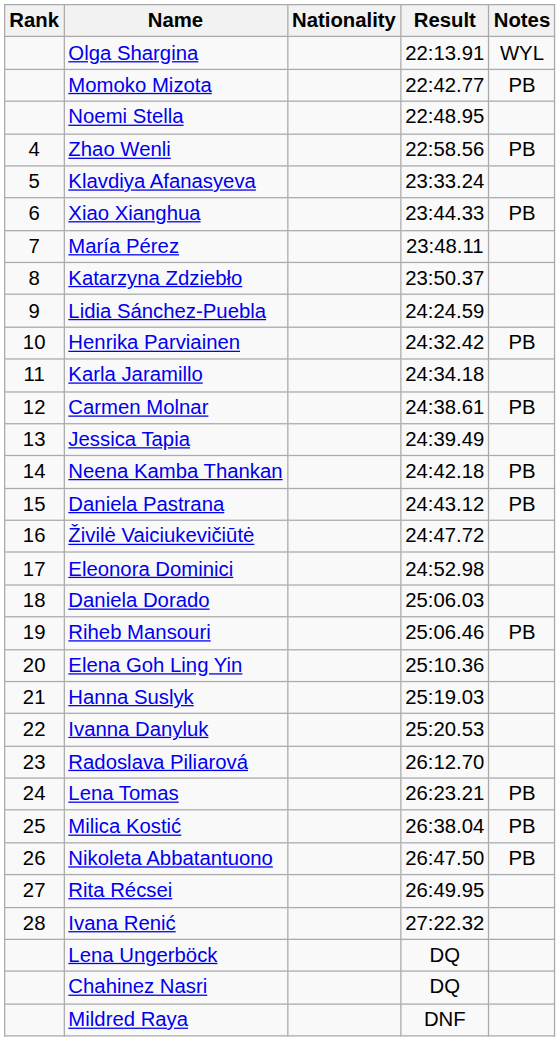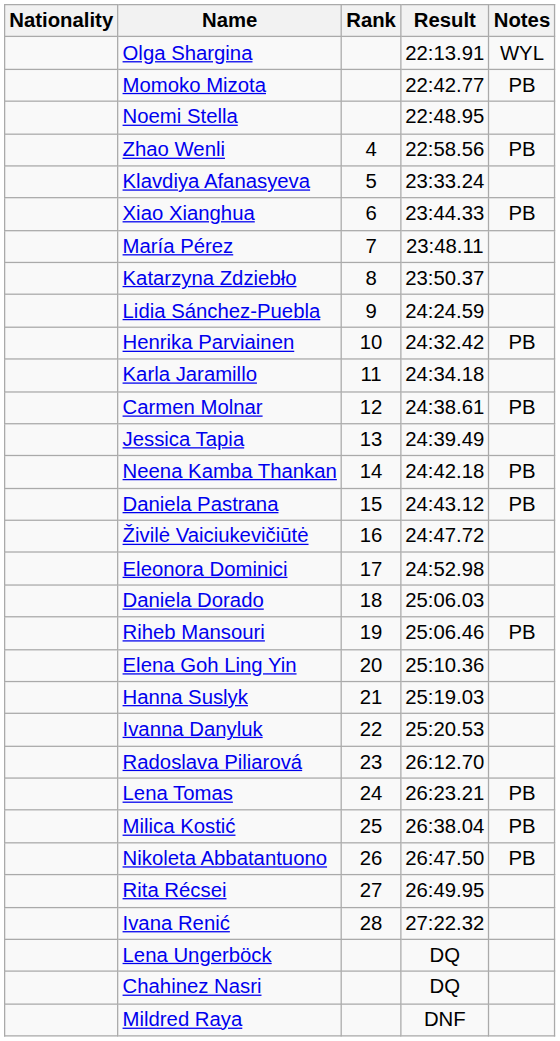 <table class="wikitable sortable" style="text-align:center">
 <tr>
+<th>Nationality</th>
+<th>Name</th>
 <th>Rank</th>
-<th>Name</th>
-<th>Nationality</th>
 <th>Result</th>
 <th>Notes</th>
 </tr>
 <tr>
+<td align=left></td>
+<td align=left><a href='#'>Olga Shargina</a></td>
 <td></td>
-<td align=left><a href='#'>Olga Shargina</a></td>
-<td align=left></td>
 <td>22:13.91</td>
 <td>WYL</td>
 </tr>
 <tr>
+<td align=left></td>
+<td align=left><a href='#'>Momoko Mizota</a></td>
 <td></td>
-<td align=left><a href='#'>Momoko Mizota</a></td>
-<td align=left></td>
 <td>22:42.77</td>
 <td>PB</td>
 </tr>
 <tr>
+<td align=left></td>
+<td align=left><a href='#'>Noemi Stella</a></td>
 <td></td>
-<td align=left><a href='#'>Noemi Stella</a></td>
-<td align=left></td>
 <td>22:48.95</td>
 <td></td>
 </tr>
 <tr>
+<td align=left></td>
+<td align=left><a href='#'>Zhao Wenli</a></td>
 <td>4</td>
-<td align=left><a href='#'>Zhao Wenli</a></td>
-<td align=left></td>
 <td>22:58.56</td>
 <td>PB</td>
 </tr>
 <tr>
+<td align=left></td>
+<td align=left><a href='#'>Klavdiya Afanasyeva</a></td>
 <td>5</td>
-<td align=left><a href='#'>Klavdiya Afanasyeva</a></td>
-<td align=left></td>
 <td>23:33.24</td>
 <td></td>
 </tr>
 <tr>
+<td align=left></td>
+<td align=left><a href='#'>Xiao Xianghua</a></td>
 <td>6</td>
-<td align=left><a href='#'>Xiao Xianghua</a></td>
-<td align=left></td>
 <td>23:44.33</td>
 <td>PB</td>
 </tr>
 <tr>
+<td align=left></td>
+<td align=left><a href='#'>María Pérez</a></td>
 <td>7</td>
-<td align=left><a href='#'>María Pérez</a></td>
-<td align=left></td>
 <td>23:48.11</td>
 <td></td>
 </tr>
 <tr>
+<td align=left></td>
+<td align=left><a href='#'>Katarzyna Zdziebło</a></td>
 <td>8</td>
-<td align=left><a href='#'>Katarzyna Zdziebło</a></td>
-<td align=left></td>
 <td>23:50.37</td>
 <td></td>
 </tr>
 <tr>
+<td align=left></td>
+<td align=left><a href='#'>Lidia Sánchez-Puebla</a></td>
 <td>9</td>
-<td align=left><a href='#'>Lidia Sánchez-Puebla</a></td>
-<td align=left></td>
 <td>24:24.59</td>
 <td></td>
 </tr>
 <tr>
+<td align=left></td>
+<td align=left><a href='#'>Henrika Parviainen</a></td>
 <td>10</td>
-<td align=left><a href='#'>Henrika Parviainen</a></td>
-<td align=left></td>
 <td>24:32.42</td>
 <td>PB</td>
 </tr>
 <tr>
+<td align=left></td>
+<td align=left><a href='#'>Karla Jaramillo</a></td>
 <td>11</td>
-<td align=left><a href='#'>Karla Jaramillo</a></td>
-<td align=left></td>
 <td>24:34.18</td>
 <td></td>
 </tr>
 <tr>
+<td align=left></td>
+<td align=left><a href='#'>Carmen Molnar</a></td>
 <td>12</td>
-<td align=left><a href='#'>Carmen Molnar</a></td>
-<td align=left></td>
 <td>24:38.61</td>
 <td>PB</td>
 </tr>
 <tr>
+<td align=left></td>
+<td align=left><a href='#'>Jessica Tapia</a></td>
 <td>13</td>
-<td align=left><a href='#'>Jessica Tapia</a></td>
-<td align=left></td>
 <td>24:39.49</td>
 <td></td>
 </tr>
 <tr>
+<td align=left></td>
+<td align=left><a href='#'>Neena Kamba Thankan</a></td>
 <td>14</td>
-<td align=left><a href='#'>Neena Kamba Thankan</a></td>
-<td align=left></td>
 <td>24:42.18</td>
 <td>PB</td>
 </tr>
 <tr>
+<td align=left></td>
+<td align=left><a href='#'>Daniela Pastrana</a></td>
 <td>15</td>
-<td align=left><a href='#'>Daniela Pastrana</a></td>
-<td align=left></td>
 <td>24:43.12</td>
 <td>PB</td>
 </tr>
 <tr>
+<td align=left></td>
+<td align=left><a href='#'>Živilė Vaiciukevičiūtė</a></td>
 <td>16</td>
-<td align=left><a href='#'>Živilė Vaiciukevičiūtė</a></td>
-<td align=left></td>
 <td>24:47.72</td>
 <td></td>
 </tr>
 <tr>
+<td align=left></td>
+<td align=left><a href='#'>Eleonora Dominici</a></td>
 <td>17</td>
-<td align=left><a href='#'>Eleonora Dominici</a></td>
-<td align=left></td>
 <td>24:52.98</td>
 <td></td>
 </tr>
 <tr>
+<td align=left></td>
+<td align=left><a href='#'>Daniela Dorado</a></td>
 <td>18</td>
-<td align=left><a href='#'>Daniela Dorado</a></td>
-<td align=left></td>
 <td>25:06.03</td>
 <td></td>
 </tr>
 <tr>
+<td align=left></td>
+<td align=left><a href='#'>Riheb Mansouri</a></td>
 <td>19</td>
-<td align=left><a href='#'>Riheb Mansouri</a></td>
-<td align=left></td>
 <td>25:06.46</td>
 <td>PB</td>
 </tr>
 <tr>
+<td align=left></td>
+<td align=left><a href='#'>Elena Goh Ling Yin</a></td>
 <td>20</td>
-<td align=left><a href='#'>Elena Goh Ling Yin</a></td>
-<td align=left></td>
 <td>25:10.36</td>
 <td></td>
 </tr>
 <tr>
+<td align=left></td>
+<td align=left><a href='#'>Hanna Suslyk</a></td>
 <td>21</td>
-<td align=left><a href='#'>Hanna Suslyk</a></td>
-<td align=left></td>
 <td>25:19.03</td>
 <td></td>
 </tr>
 <tr>
+<td align=left></td>
+<td align=left><a href='#'>Ivanna Danyluk</a></td>
 <td>22</td>
-<td align=left><a href='#'>Ivanna Danyluk</a></td>
-<td align=left></td>
 <td>25:20.53</td>
 <td></td>
 </tr>
 <tr>
+<td align=left></td>
+<td align=left><a href='#'>Radoslava Piliarová</a></td>
 <td>23</td>
-<td align=left><a href='#'>Radoslava Piliarová</a></td>
-<td align=left></td>
 <td>26:12.70</td>
 <td></td>
 </tr>
 <tr>
+<td align=left></td>
+<td align=left><a href='#'>Lena Tomas</a></td>
 <td>24</td>
-<td align=left><a href='#'>Lena Tomas</a></td>
-<td align=left></td>
 <td>26:23.21</td>
 <td>PB</td>
 </tr>
 <tr>
+<td align=left></td>
+<td align=left><a href='#'>Milica Kostić</a></td>
 <td>25</td>
-<td align=left><a href='#'>Milica Kostić</a></td>
-<td align=left></td>
 <td>26:38.04</td>
 <td>PB</td>
 </tr>
 <tr>
+<td align=left></td>
+<td align=left><a href='#'>Nikoleta Abbatantuono</a></td>
 <td>26</td>
-<td align=left><a href='#'>Nikoleta Abbatantuono</a></td>
-<td align=left></td>
 <td>26:47.50</td>
 <td>PB</td>
 </tr>
 <tr>
+<td align=left></td>
+<td align=left><a href='#'>Rita Récsei</a></td>
 <td>27</td>
-<td align=left><a href='#'>Rita Récsei</a></td>
-<td align=left></td>
 <td>26:49.95</td>
 <td></td>
 </tr>
 <tr>
+<td align=left></td>
+<td align=left><a href='#'>Ivana Renić</a></td>
 <td>28</td>
-<td align=left><a href='#'>Ivana Renić</a></td>
-<td align=left></td>
 <td>27:22.32</td>
 <td></td>
 </tr>
 <tr>
+<td align=left></td>
+<td align=left><a href='#'>Lena Ungerböck</a></td>
 <td></td>
-<td align=left><a href='#'>Lena Ungerböck</a></td>
-<td align=left></td>
 <td>DQ</td>
 <td></td>
 </tr>
 <tr>
+<td align=left></td>
+<td align=left><a href='#'>Chahinez Nasri</a></td>
 <td></td>
-<td align=left><a href='#'>Chahinez Nasri</a></td>
-<td align=left></td>
 <td>DQ</td>
 <td></td>
 </tr>
 <tr>
+<td align=left></td>
+<td align=left><a href='#'>Mildred Raya</a></td>
 <td></td>
-<td align=left><a href='#'>Mildred Raya</a></td>
-<td align=left></td>
 <td>DNF</td>
 <td></td>
 </tr>
 </table>
